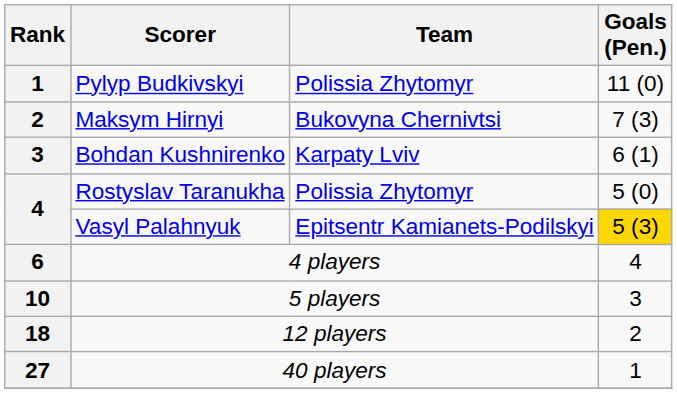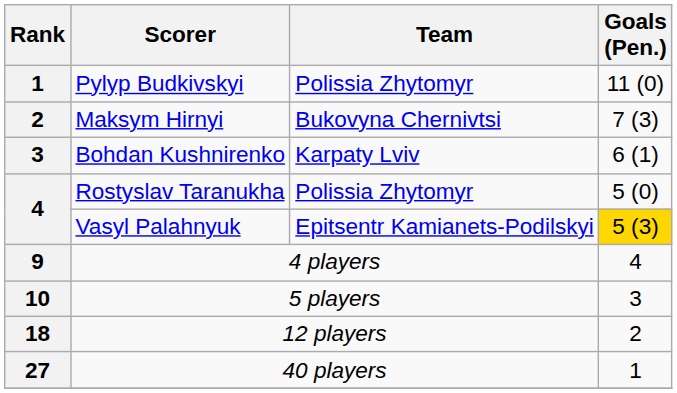 <table class="wikitable">
 <tr>
 <th>Rank</th>
 <th>Scorer</th>
 <th>Team</th>
 <th>Goals<br>(Pen.)</th>
 </tr>
 <tr>
 <th align=center rowspan=1>1</th>
 <td> <a href='#'>Pylyp Budkivskyi</a></td>
 <td><a href='#'>Polissia Zhytomyr</a></td>
 <td align=center>11 (0)</td>
 </tr>
 <tr>
 <th align=center rowspan=1>2</th>
 <td> <a href='#'>Maksym Hirnyi</a></td>
 <td><a href='#'>Bukovyna Chernivtsi</a></td>
 <td align=center>7 (3)</td>
 </tr>
 <tr>
 <th align=center rowspan=1>3</th>
 <td> <a href='#'>Bohdan Kushnirenko</a></td>
 <td><a href='#'>Karpaty Lviv</a></td>
 <td align=center>6 (1)</td>
 </tr>
 <tr>
 <th align=center rowspan=2>4</th>
 <td> <a href='#'>Rostyslav Taranukha</a></td>
 <td><a href='#'>Polissia Zhytomyr</a></td>
 <td align=center>5 (0)</td>
 </tr>
 <tr>
 <td> <a href='#'>Vasyl Palahnyuk</a></td>
 <td><a href='#'>Epitsentr Kamianets-Podilskyi</a></td>
 <td align=center style="background: gold;">5 (3)</td>
 </tr>
 <tr>
-<th align=center>6</th>
+<th align=center>9</th>
 <td colspan=2 align=center><em>4 players</em></td>
 <td align=center>4</td>
 </tr>
 <tr>
 <th align=center>10</th>
 <td colspan=2 align=center><em>5 players</em></td>
 <td align=center>3</td>
 </tr>
 <tr>
 <th align=center>18</th>
 <td colspan=2 align=center><em>12 players</em></td>
 <td align=center>2</td>
 </tr>
 <tr>
 <th align=center>27</th>
 <td colspan=2 align=center><em>40 players</em></td>
 <td align=center>1</td>
 </tr>
 <tr>
 </tr>
 </table>
